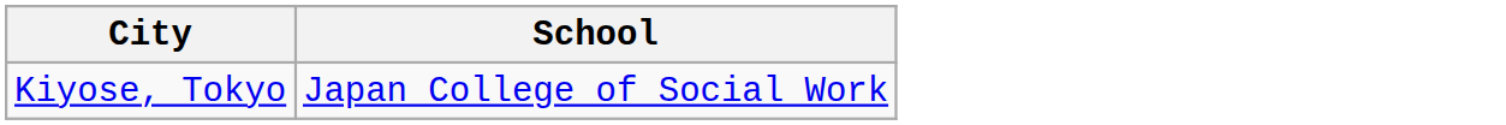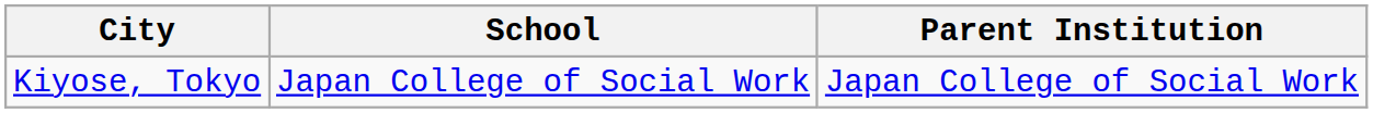 <table class="wikitable">
 <tr>
 <th>City</th>
 <th>School</th>
+<th>Parent Institution</th>
 </tr>
 <tr>
 <td><a href='#'>Kiyose, Tokyo</a></td>
 <td><a href='#'>Japan College of Social Work</a></td>
+<td><a href='#'>Japan College of Social Work</a></td>
 </tr>
 </table>
